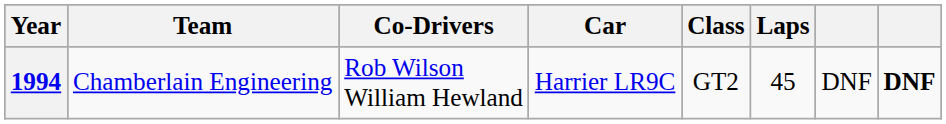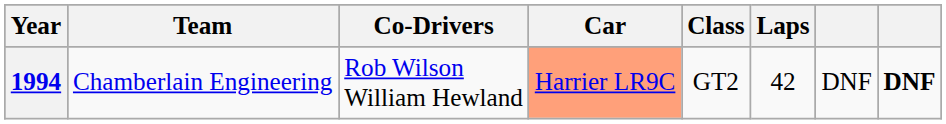 <table class="wikitable" style="text-align:center; font-size:90%">
 <tr>
 <th>Year</th>
 <th>Team</th>
 <th>Co-Drivers</th>
 <th>Car</th>
 <th>Class</th>
 <th>Laps</th>
 <th></th>
 <th></th>
 </tr>
 <tr>
 <th><a href='#'>1994</a></th>
 <td align="left"> <a href='#'>Chamberlain Engineering</a></td>
 <td align="left"> <a href='#'>Rob Wilson</a> <br>  William Hewland</td>
-<td align="left"><a href='#'>Harrier LR9C</a></td>
+<td align="left" style="background: lightsalmon;"><a href='#'>Harrier LR9C</a></td>
 <td>GT2</td>
-<td>45</td>
+<td>42</td>
 <td>DNF</td>
 <td><strong>DNF</strong></td>
 </tr>
 </table>
